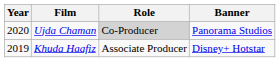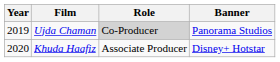 <table class="wikitable">
 <tr>
 <th>Year</th>
 <th>Film</th>
 <th>Role</th>
 <th>Banner</th>
 </tr>
 <tr>
-<td>2020</td>
+<td>2019</td>
 <td><em><a href='#'>Ujda Chaman</a></em></td>
 <td style="background: lightgrey;">Co-Producer</td>
 <td><a href='#'>Panorama Studios</a></td>
 </tr>
 <tr>
-<td>2019</td>
+<td>2020</td>
 <td><em><a href='#'>Khuda Haafiz</a></em></td>
 <td>Associate Producer</td>
 <td><a href='#'>Disney+ Hotstar</a></td>
 </tr>
 </table>
